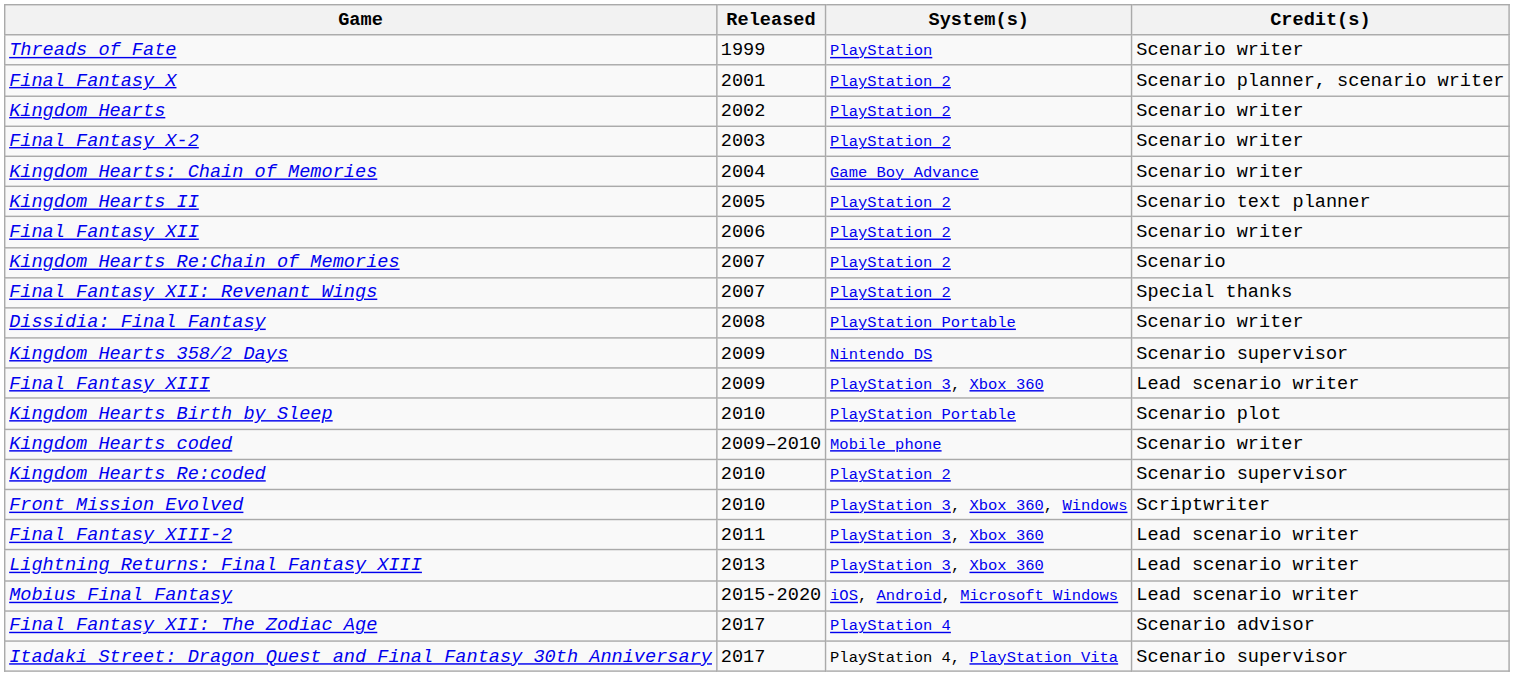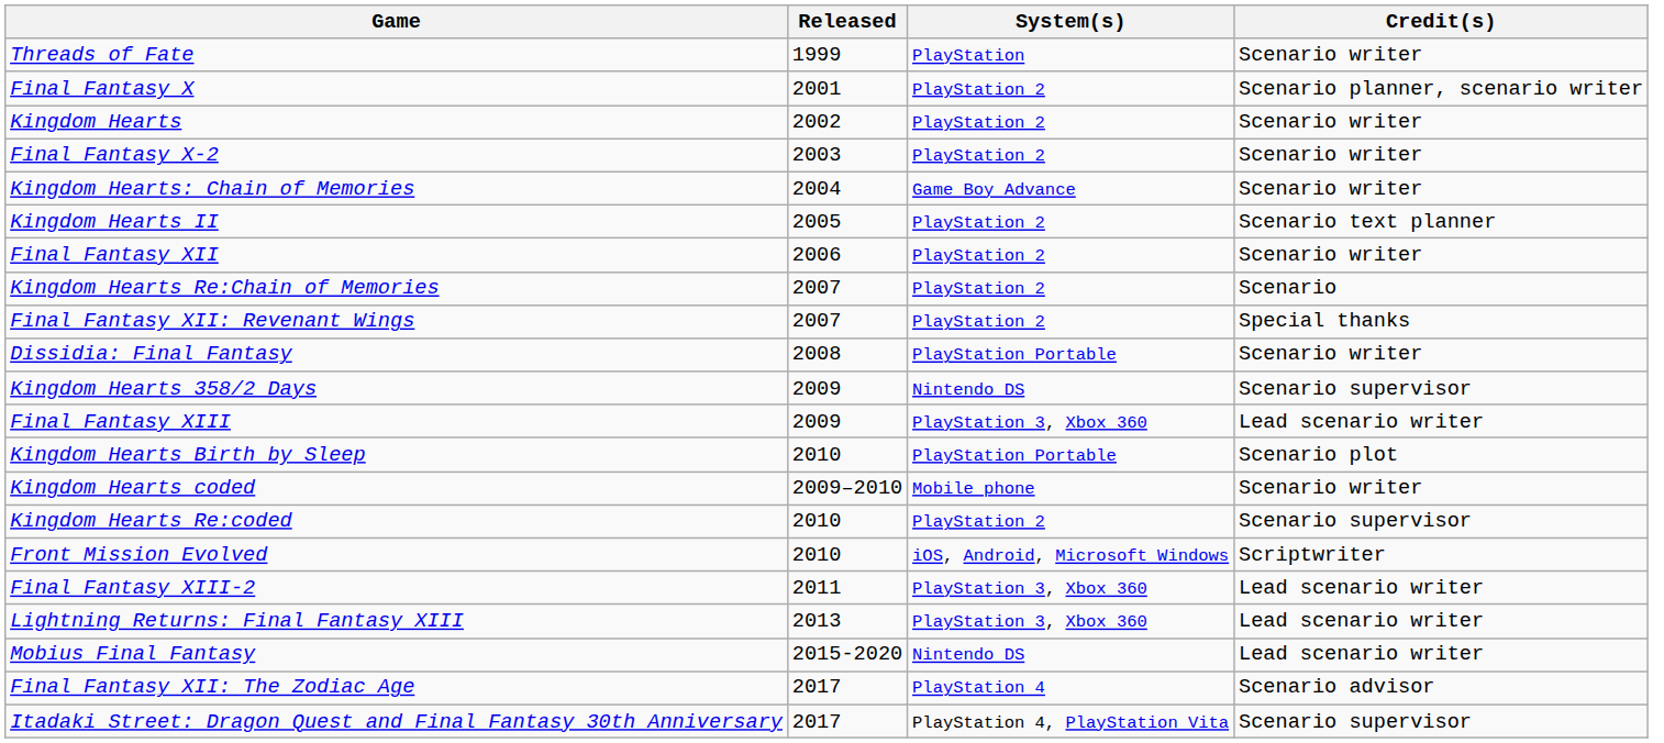 <table class="wikitable">
 <tr>
 <th>Game</th>
 <th>Released</th>
 <th>System(s)</th>
 <th>Credit(s)</th>
 </tr>
 <tr>
 <td><em><a href='#'>Threads of Fate</a></em></td>
 <td>1999</td>
 <td><small><a href='#'>PlayStation</a></small></td>
 <td>Scenario writer</td>
 </tr>
 <tr>
 <td><em><a href='#'>Final Fantasy X</a></em></td>
 <td>2001</td>
 <td><small><a href='#'>PlayStation 2</a></small></td>
 <td>Scenario planner, scenario writer</td>
 </tr>
 <tr>
 <td><em><a href='#'>Kingdom Hearts</a></em></td>
 <td>2002</td>
 <td><small><a href='#'>PlayStation 2</a></small></td>
 <td>Scenario writer</td>
 </tr>
 <tr>
 <td><em><a href='#'>Final Fantasy X-2</a></em></td>
 <td>2003</td>
 <td><small><a href='#'>PlayStation 2</a></small></td>
 <td>Scenario writer</td>
 </tr>
 <tr>
 <td><em><a href='#'>Kingdom Hearts: Chain of Memories</a></em></td>
 <td>2004</td>
 <td><small><a href='#'>Game Boy Advance</a></small></td>
 <td>Scenario writer</td>
 </tr>
 <tr>
 <td><em><a href='#'>Kingdom Hearts II</a></em></td>
 <td>2005</td>
 <td><small><a href='#'>PlayStation 2</a></small></td>
 <td>Scenario text planner</td>
 </tr>
 <tr>
 <td><em><a href='#'>Final Fantasy XII</a></em></td>
 <td>2006</td>
 <td><small><a href='#'>PlayStation 2</a></small></td>
 <td>Scenario writer</td>
 </tr>
 <tr>
 <td><em><a href='#'>Kingdom Hearts Re:Chain of Memories</a></em></td>
 <td>2007</td>
 <td><small><a href='#'>PlayStation 2</a></small></td>
 <td>Scenario</td>
 </tr>
 <tr>
 <td><em><a href='#'>Final Fantasy XII: Revenant Wings</a></em></td>
 <td>2007</td>
 <td><small><a href='#'>PlayStation 2</a></small></td>
 <td>Special thanks</td>
 </tr>
 <tr>
 <td><em><a href='#'>Dissidia: Final Fantasy</a></em></td>
 <td>2008</td>
 <td><small><a href='#'>PlayStation Portable</a></small></td>
 <td>Scenario writer</td>
 </tr>
 <tr>
 <td><em><a href='#'>Kingdom Hearts 358/2 Days</a></em></td>
 <td>2009</td>
 <td><small><a href='#'>Nintendo DS</a></small></td>
 <td>Scenario supervisor</td>
 </tr>
 <tr>
 <td><em><a href='#'>Final Fantasy XIII</a></em></td>
 <td>2009</td>
 <td><small><a href='#'>PlayStation 3</a>, <a href='#'>Xbox 360</a></small></td>
 <td>Lead scenario writer</td>
 </tr>
 <tr>
 <td><em><a href='#'>Kingdom Hearts Birth by Sleep</a></em></td>
 <td>2010</td>
 <td><small><a href='#'>PlayStation Portable</a></small></td>
 <td>Scenario plot</td>
 </tr>
 <tr>
 <td><em><a href='#'>Kingdom Hearts coded</a></em></td>
 <td>2009–2010</td>
 <td><small><a href='#'>Mobile phone</a></small></td>
 <td>Scenario writer</td>
 </tr>
 <tr>
 <td><em><a href='#'>Kingdom Hearts Re:coded</a></em></td>
 <td>2010</td>
 <td><small><a href='#'>PlayStation 2</a></small></td>
 <td>Scenario supervisor</td>
 </tr>
 <tr>
 <td><em><a href='#'>Front Mission Evolved</a></em></td>
 <td>2010</td>
-<td><small><a href='#'>PlayStation 3</a>, <a href='#'>Xbox 360</a>, <a href='#'>Windows</a></small></td>
+<td><small><a href='#'>iOS</a>, <a href='#'>Android</a>, <a href='#'>Microsoft Windows</a></small></td>
 <td>Scriptwriter</td>
 </tr>
 <tr>
 <td><em><a href='#'>Final Fantasy XIII-2</a></em></td>
 <td>2011</td>
 <td><small><a href='#'>PlayStation 3</a>, <a href='#'>Xbox 360</a></small></td>
 <td>Lead scenario writer</td>
 </tr>
 <tr>
 <td><em><a href='#'>Lightning Returns: Final Fantasy XIII</a></em></td>
 <td>2013</td>
 <td><small><a href='#'>PlayStation 3</a>, <a href='#'>Xbox 360</a></small></td>
 <td>Lead scenario writer</td>
 </tr>
 <tr>
 <td><em><a href='#'>Mobius Final Fantasy</a></em></td>
 <td>2015-2020</td>
-<td><small><a href='#'>iOS</a>, <a href='#'>Android</a>, <a href='#'>Microsoft Windows</a></small></td>
+<td><small><a href='#'>Nintendo DS</a></small></td>
 <td>Lead scenario writer</td>
 </tr>
 <tr>
 <td><em><a href='#'>Final Fantasy XII: The Zodiac Age</a></em></td>
 <td>2017</td>
 <td><small><a href='#'>PlayStation 4</a></small></td>
 <td>Scenario advisor</td>
 </tr>
 <tr>
 <td><em><a href='#'>Itadaki Street: Dragon Quest and Final Fantasy 30th Anniversary</a></em></td>
 <td>2017</td>
 <td><small>PlayStation 4, <a href='#'>PlayStation Vita</a></small></td>
 <td>Scenario supervisor</td>
 </tr>
 </table>
